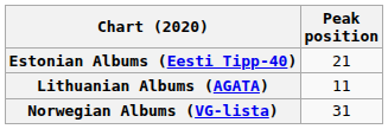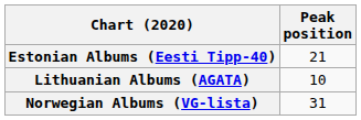 <table class="wikitable sortable plainrowheaders" style="text-align:center">
 <tr>
 <th scope="col">Chart (2020)</th>
 <th scope="col">Peak<br>position</th>
 </tr>
 <tr>
 </tr>
 <tr>
 </tr>
 <tr>
 </tr>
 <tr>
 </tr>
 <tr>
 </tr>
 <tr>
 <th scope="row">Estonian Albums (<a href='#'>Eesti Tipp-40</a>)</th>
 <td>21</td>
 </tr>
 <tr>
 </tr>
 <tr>
 </tr>
 <tr>
 <th scope="row">Lithuanian Albums (<a href='#'>AGATA</a>)</th>
-<td>11</td>
+<td>10</td>
 </tr>
 <tr>
 </tr>
 <tr>
 <th scope="row">Norwegian Albums (<a href='#'>VG-lista</a>)</th>
 <td>31</td>
 </tr>
 <tr>
 </tr>
 <tr>
 </tr>
 <tr>
 </tr>
 <tr>
 </tr>
 <tr>
 </tr>
 <tr>
 </tr>
 <tr>
 </tr>
 </table>
